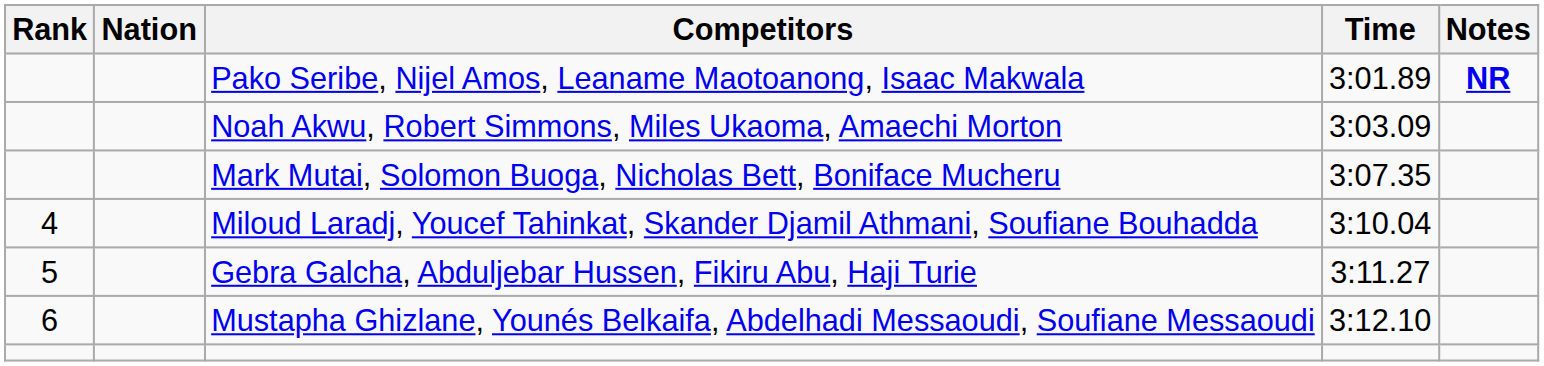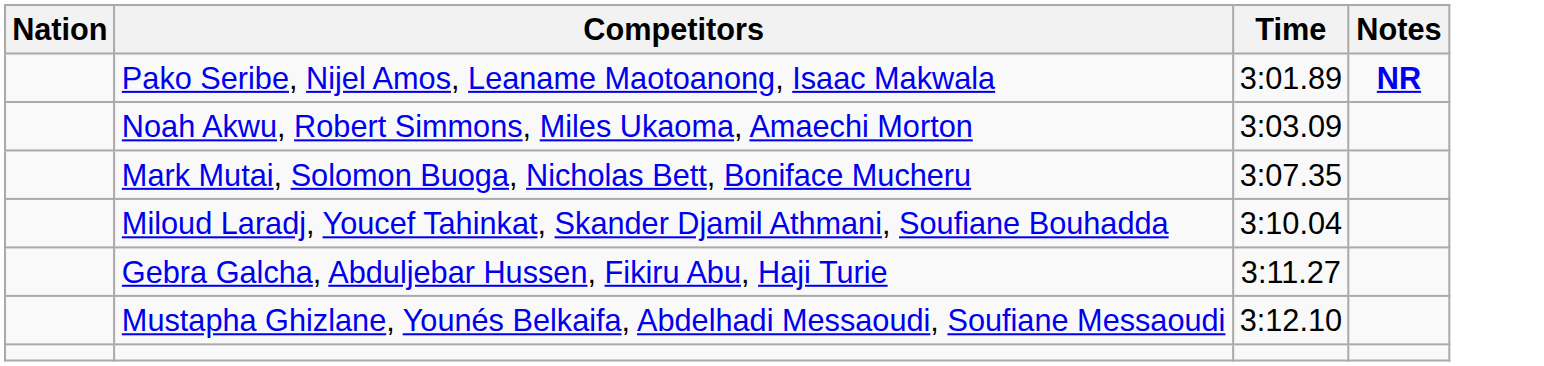 <table class="wikitable sortable" style="text-align:center;font-size:95%">
 <tr>
-<th>Rank</th>
 <th>Nation</th>
 <th>Competitors</th>
 <th>Time</th>
 <th>Notes</th>
 </tr>
 <tr>
-<td></td>
 <td align=left></td>
 <td align=left><a href='#'>Pako Seribe</a>, <a href='#'>Nijel Amos</a>, <a href='#'>Leaname Maotoanong</a>, <a href='#'>Isaac Makwala</a></td>
 <td>3:01.89</td>
 <td><strong><a href='#'>NR</a></strong></td>
 </tr>
 <tr>
-<td></td>
 <td align=left></td>
 <td align=left><a href='#'>Noah Akwu</a>, <a href='#'>Robert Simmons</a>, <a href='#'>Miles Ukaoma</a>, <a href='#'>Amaechi Morton</a></td>
 <td>3:03.09</td>
 <td></td>
 </tr>
 <tr>
-<td></td>
 <td align=left></td>
 <td align=left><a href='#'>Mark Mutai</a>, <a href='#'>Solomon Buoga</a>, <a href='#'>Nicholas Bett</a>, <a href='#'>Boniface Mucheru</a></td>
 <td>3:07.35</td>
 <td></td>
 </tr>
 <tr>
-<td>4</td>
 <td align=left></td>
 <td align=left><a href='#'>Miloud Laradj</a>, <a href='#'>Youcef Tahinkat</a>, <a href='#'>Skander Djamil Athmani</a>, <a href='#'>Soufiane Bouhadda</a></td>
 <td>3:10.04</td>
 <td></td>
 </tr>
 <tr>
-<td>5</td>
 <td align=left></td>
 <td align=left><a href='#'>Gebra Galcha</a>, <a href='#'>Abduljebar Hussen</a>, <a href='#'>Fikiru Abu</a>, <a href='#'>Haji Turie</a></td>
 <td>3:11.27</td>
 <td></td>
 </tr>
 <tr>
-<td>6</td>
 <td align=left></td>
 <td align=left><a href='#'>Mustapha Ghizlane</a>, <a href='#'>Younés Belkaifa</a>, <a href='#'>Abdelhadi Messaoudi</a>, <a href='#'>Soufiane Messaoudi</a></td>
 <td>3:12.10</td>
 <td></td>
 </tr>
 <tr>
-<td></td>
 <td align=left></td>
 <td align=left></td>
 <td></td>
 <td></td>
 </tr>
 </table>
